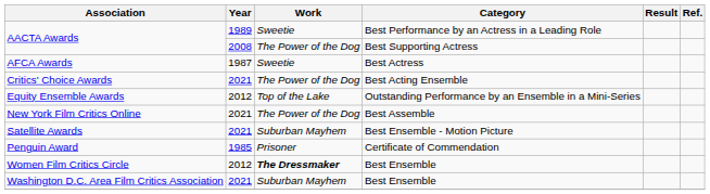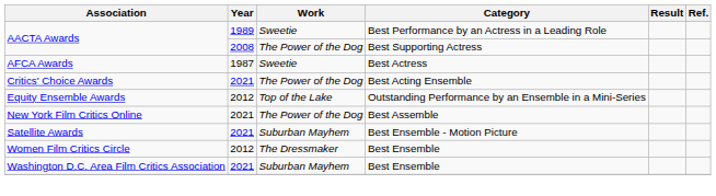 <table class="wikitable">
 <tr>
 <th>Association</th>
 <th>Year</th>
 <th>Work</th>
 <th>Category</th>
 <th>Result</th>
 <th>Ref.</th>
 </tr>
 <tr>
 <td rowspan="2"><a href='#'>AACTA Awards</a></td>
 <td rowspan="1"><a href='#'>1989</a></td>
 <td rowspan="1"><em>Sweetie</em></td>
 <td>Best Performance by an Actress in a Leading Role</td>
 <td></td>
 <td></td>
 </tr>
 <tr>
 <td rowspan="1"><a href='#'>2008</a></td>
 <td rowspan="1"><em>The Power of the Dog</em></td>
 <td>Best Supporting Actress</td>
 <td></td>
 <td></td>
 </tr>
 <tr>
 <td rowspan="1"><a href='#'>AFCA Awards</a></td>
 <td rowspan="1">1987</td>
 <td rowspan="1"><em>Sweetie</em></td>
 <td>Best Actress</td>
 <td></td>
 <td></td>
 </tr>
 <tr>
 <td rowspan="1"><a href='#'>Critics' Choice Awards</a></td>
 <td rowspan="1"><a href='#'>2021</a></td>
 <td rowspan="1"><em>The Power of the Dog</em></td>
 <td>Best Acting Ensemble</td>
 <td></td>
 <td></td>
 </tr>
 <tr>
 <td rowspan="1"><a href='#'>Equity Ensemble Awards</a></td>
 <td rowspan="1">2012</td>
 <td rowspan="1"><em>Top of the Lake</em></td>
 <td>Outstanding Performance by an Ensemble in a Mini-Series</td>
 <td></td>
 <td></td>
 </tr>
 <tr>
 <td rowspan="1"><a href='#'>New York Film Critics Online</a></td>
 <td rowspan="1">2021</td>
 <td rowspan="1"><em>The Power of the Dog</em></td>
 <td>Best Assemble</td>
 <td></td>
 <td></td>
 </tr>
 <tr>
 <td rowspan="1"><a href='#'>Satellite Awards</a></td>
 <td rowspan="1"><a href='#'>2021</a></td>
 <td rowspan="1"><em>Suburban Mayhem</em></td>
 <td>Best Ensemble - Motion Picture</td>
 <td></td>
 <td></td>
 </tr>
 <tr>
-<td rowspan="1"><a href='#'>Penguin Award</a></td>
-<td rowspan="1"><a href='#'>1985</a></td>
-<td rowspan="1"><em>Prisoner</em></td>
-<td>Certificate of Commendation</td>
-<td></td>
-<td></td>
-</tr>
-<tr>
 <td rowspan="1"><a href='#'>Women Film Critics Circle</a></td>
 <td rowspan="1">2012</td>
-<td rowspan="1"><strong><em>The Dressmaker</em></strong></td>
+<td rowspan="1"><em>The Dressmaker</em></td>
 <td>Best Ensemble</td>
 <td></td>
 <td></td>
 </tr>
 <tr>
 <td rowspan="1"><a href='#'>Washington D.C. Area Film Critics Association</a></td>
 <td rowspan="1"><a href='#'>2021</a></td>
 <td rowspan="1"><em>Suburban Mayhem</em></td>
 <td>Best Ensemble</td>
 <td></td>
 <td></td>
 </tr>
 <tr>
 </tr>
 </table>
